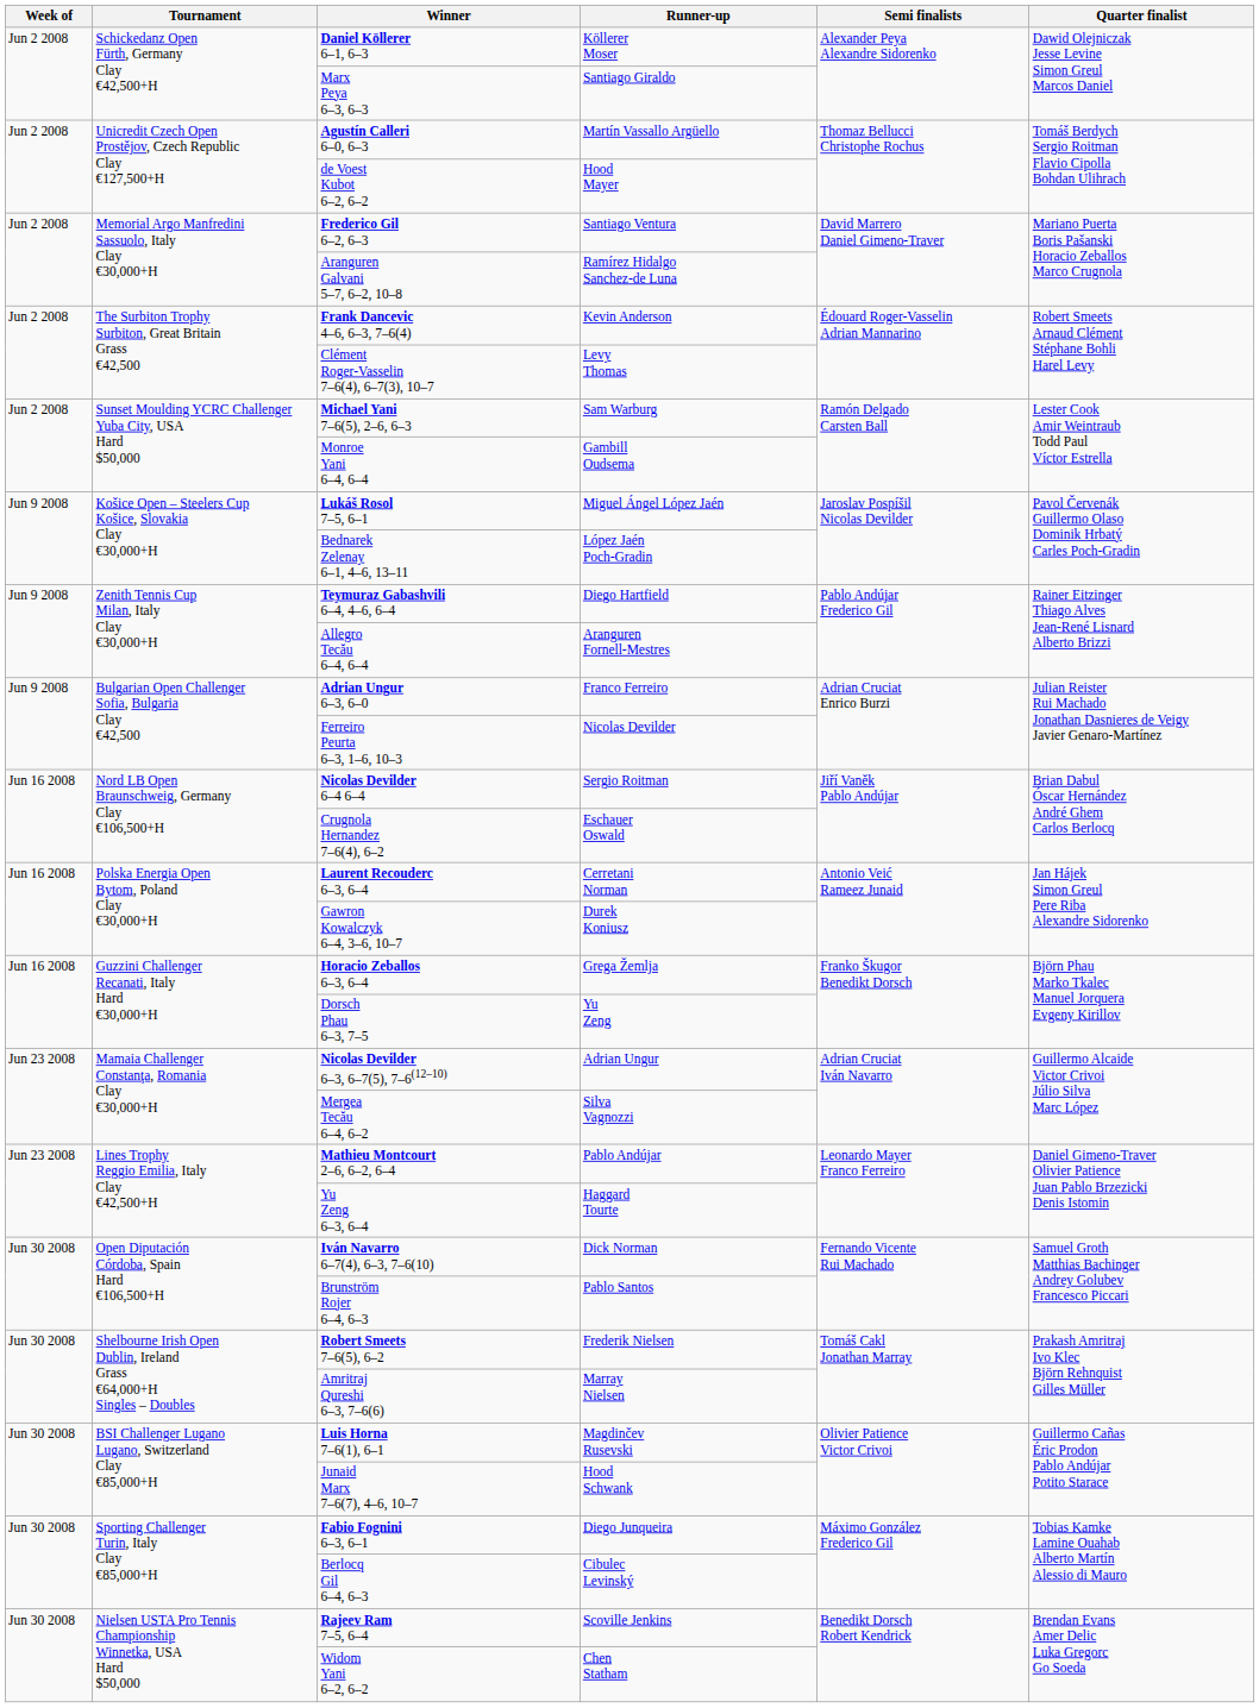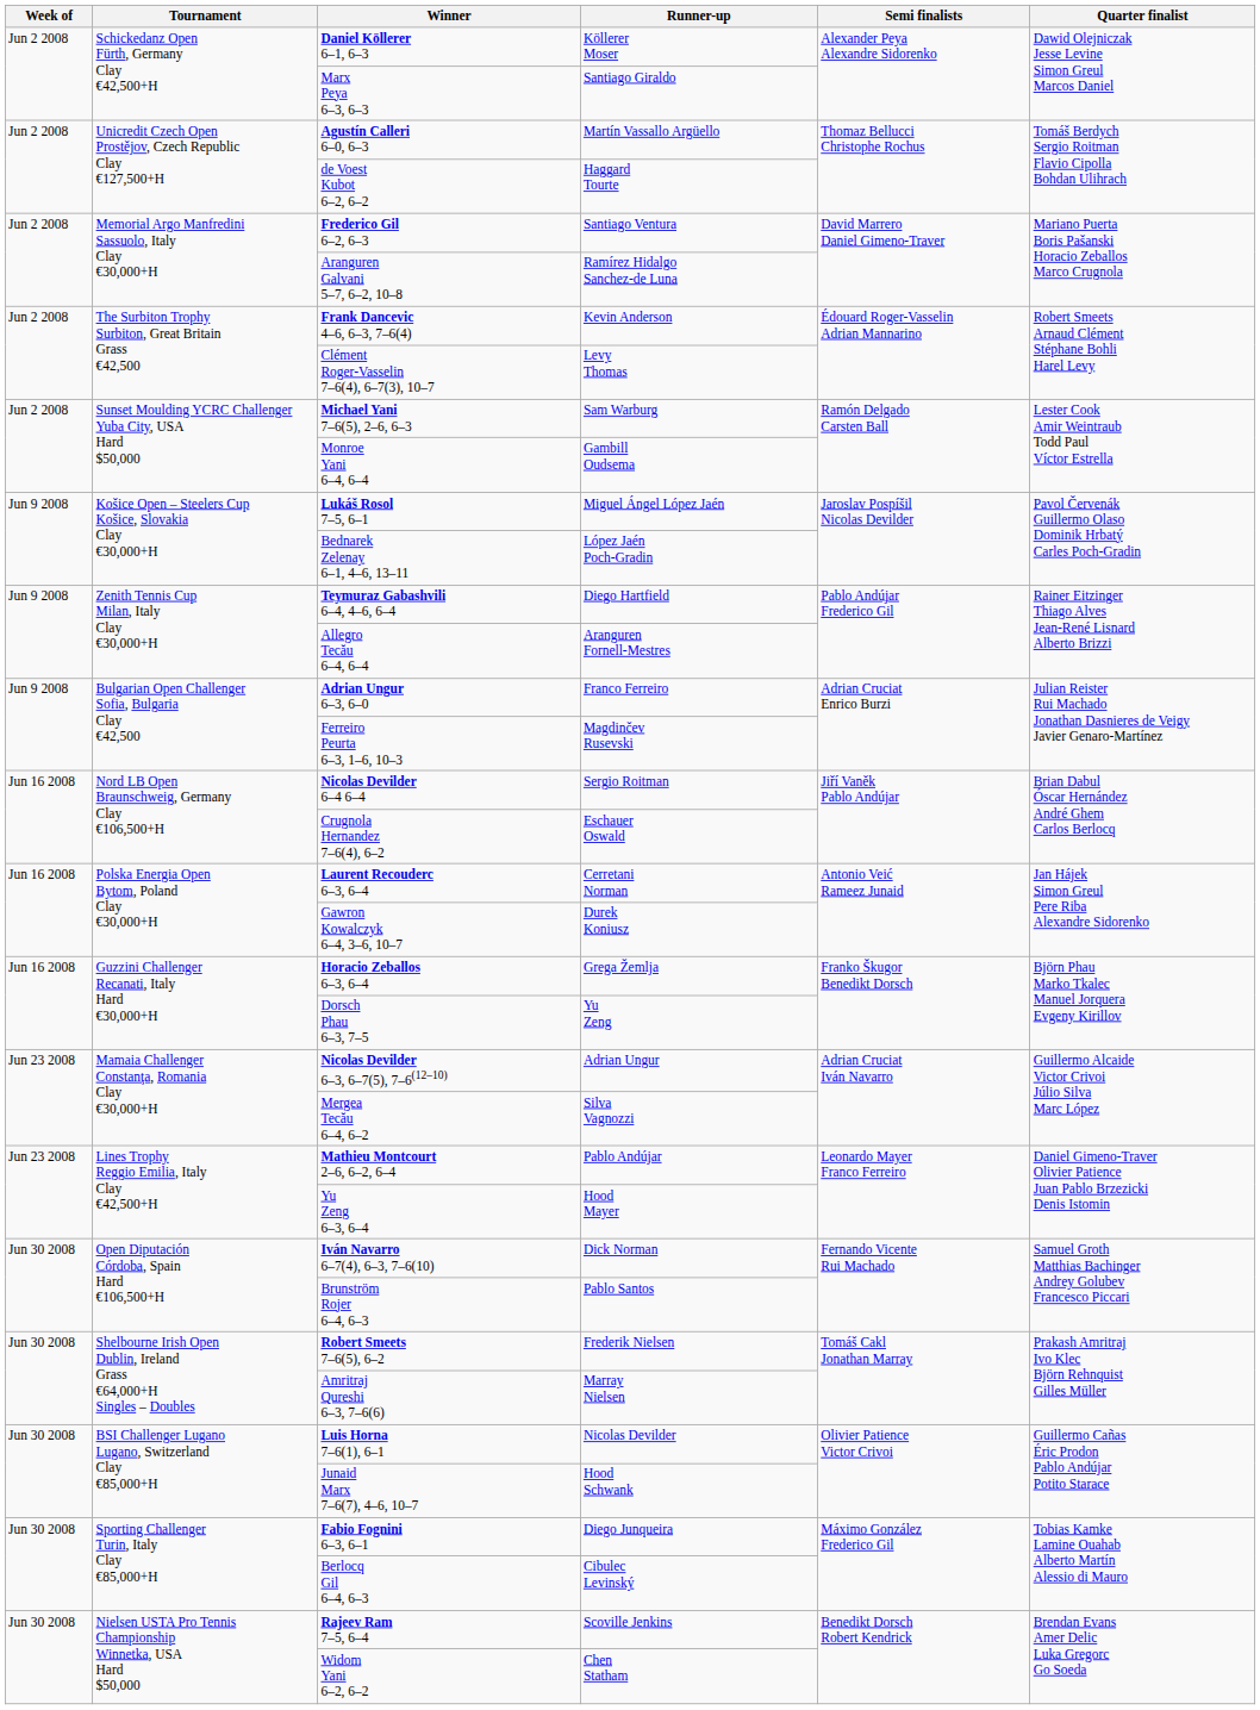 <table class=wikitable style=font-size:85%>
 <tr>
 <th width=7%>Week of</th>
 <th width=18%>Tournament</th>
 <th width=21%>Winner</th>
 <th width=19%>Runner-up</th>
 <th width=17%>Semi finalists</th>
 <th width=22%>Quarter finalist</th>
 </tr>
 <tr valign=top>
 <td rowspan=2>Jun 2 2008</td>
 <td rowspan=2><a href='#'>Schickedanz Open</a><br> <a href='#'>Fürth</a>, Germany<br>Clay<br>€42,500+H</td>
 <td> <strong><a href='#'>Daniel Köllerer</a></strong><br>6–1, 6–3</td>
 <td> <a href='#'>Köllerer</a> <br>  <a href='#'>Moser</a></td>
 <td rowspan=2> <a href='#'>Alexander Peya</a><br> <a href='#'>Alexandre Sidorenko</a></td>
 <td rowspan=2> <a href='#'>Dawid Olejniczak</a><br> <a href='#'>Jesse Levine</a><br> <a href='#'>Simon Greul</a><br> <a href='#'>Marcos Daniel</a></td>
 </tr>
 <tr valign=top>
 <td> <a href='#'>Marx</a> <br>  <a href='#'>Peya</a><br>6–3, 6–3</td>
 <td> <a href='#'>Santiago Giraldo</a></td>
 </tr>
 <tr valign=top>
 <td rowspan=2>Jun 2 2008</td>
 <td rowspan=2><a href='#'>Unicredit Czech Open</a><br> <a href='#'>Prostějov</a>, Czech Republic<br>Clay<br>€127,500+H</td>
 <td> <strong><a href='#'>Agustín Calleri</a></strong><br>6–0, 6–3</td>
 <td> <a href='#'>Martín Vassallo Argüello</a></td>
 <td rowspan=2> <a href='#'>Thomaz Bellucci</a><br> <a href='#'>Christophe Rochus</a></td>
 <td rowspan=2> <a href='#'>Tomáš Berdych</a><br> <a href='#'>Sergio Roitman</a><br> <a href='#'>Flavio Cipolla</a><br> <a href='#'>Bohdan Ulihrach</a></td>
 </tr>
 <tr valign=top>
 <td> <a href='#'>de Voest</a> <br>  <a href='#'>Kubot</a><br>6–2, 6–2</td>
-<td> <a href='#'>Hood</a> <br>  <a href='#'>Mayer</a></td>
+<td> <a href='#'>Haggard</a> <br>  <a href='#'>Tourte</a></td>
 </tr>
 <tr valign=top>
 <td rowspan=2>Jun 2 2008</td>
 <td rowspan=2><a href='#'>Memorial Argo Manfredini</a><br> <a href='#'>Sassuolo</a>, Italy<br>Clay<br>€30,000+H</td>
 <td> <strong><a href='#'>Frederico Gil</a></strong><br>6–2, 6–3</td>
 <td> <a href='#'>Santiago Ventura</a></td>
 <td rowspan=2> <a href='#'>David Marrero</a><br> <a href='#'>Daniel Gimeno-Traver</a></td>
 <td rowspan=2> <a href='#'>Mariano Puerta</a><br> <a href='#'>Boris Pašanski</a><br> <a href='#'>Horacio Zeballos</a><br> <a href='#'>Marco Crugnola</a></td>
 </tr>
 <tr valign=top>
 <td> <a href='#'>Aranguren</a> <br>  <a href='#'>Galvani</a><br>5–7, 6–2, 10–8</td>
 <td> <a href='#'>Ramírez Hidalgo</a> <br>  <a href='#'>Sanchez-de Luna</a></td>
 </tr>
 <tr valign=top>
 <td rowspan=2>Jun 2 2008</td>
 <td rowspan=2><a href='#'>The Surbiton Trophy</a><br><a href='#'>Surbiton</a>, Great Britain<br>Grass<br>€42,500</td>
 <td> <strong><a href='#'>Frank Dancevic</a></strong><br>4–6, 6–3, 7–6(4)</td>
 <td> <a href='#'>Kevin Anderson</a></td>
 <td rowspan=2> <a href='#'>Édouard Roger-Vasselin</a><br> <a href='#'>Adrian Mannarino</a></td>
 <td rowspan=2> <a href='#'>Robert Smeets</a><br> <a href='#'>Arnaud Clément</a><br> <a href='#'>Stéphane Bohli</a><br> <a href='#'>Harel Levy</a></td>
 </tr>
 <tr valign=top>
 <td> <a href='#'>Clément</a> <br>  <a href='#'>Roger-Vasselin</a><br>7–6(4), 6–7(3), 10–7</td>
 <td> <a href='#'>Levy</a> <br>  <a href='#'>Thomas</a></td>
 </tr>
 <tr valign=top>
 <td rowspan=2>Jun 2 2008</td>
 <td rowspan=2><a href='#'>Sunset Moulding YCRC Challenger</a><br> <a href='#'>Yuba City</a>, USA<br>Hard<br>$50,000</td>
 <td> <strong><a href='#'>Michael Yani</a></strong><br>7–6(5), 2–6, 6–3</td>
 <td> <a href='#'>Sam Warburg</a></td>
 <td rowspan=2> <a href='#'>Ramón Delgado</a><br> <a href='#'>Carsten Ball</a></td>
 <td rowspan=2> <a href='#'>Lester Cook</a><br> <a href='#'>Amir Weintraub</a><br> Todd Paul<br> <a href='#'>Víctor Estrella</a></td>
 </tr>
 <tr valign=top>
 <td> <a href='#'>Monroe</a> <br>  <a href='#'>Yani</a><br>6–4, 6–4</td>
 <td> <a href='#'>Gambill</a> <br>  <a href='#'>Oudsema</a></td>
 </tr>
 <tr valign=top>
 <td rowspan=2>Jun 9 2008</td>
 <td rowspan=2><a href='#'>Košice Open – Steelers Cup</a><br> <a href='#'>Košice</a>, <a href='#'>Slovakia</a><br>Clay<br>€30,000+H</td>
 <td> <strong><a href='#'>Lukáš Rosol</a></strong><br>7–5, 6–1</td>
 <td> <a href='#'>Miguel Ángel López Jaén</a></td>
 <td rowspan=2> <a href='#'>Jaroslav Pospíšil</a><br> <a href='#'>Nicolas Devilder</a></td>
 <td rowspan=2> <a href='#'>Pavol Červenák</a><br> <a href='#'>Guillermo Olaso</a><br> <a href='#'>Dominik Hrbatý</a><br> <a href='#'>Carles Poch-Gradin</a></td>
 </tr>
 <tr valign=top>
 <td> <a href='#'>Bednarek</a> <br>  <a href='#'>Zelenay</a><br>6–1, 4–6, 13–11</td>
 <td> <a href='#'>López Jaén</a> <br>  <a href='#'>Poch-Gradin</a></td>
 </tr>
 <tr valign=top>
 <td rowspan=2>Jun 9 2008</td>
 <td rowspan=2><a href='#'>Zenith Tennis Cup</a><br> <a href='#'>Milan</a>, Italy<br>Clay<br>€30,000+H</td>
 <td> <strong><a href='#'>Teymuraz Gabashvili</a></strong><br>6–4, 4–6, 6–4</td>
 <td> <a href='#'>Diego Hartfield</a></td>
 <td rowspan=2> <a href='#'>Pablo Andújar</a><br> <a href='#'>Frederico Gil</a></td>
 <td rowspan=2> <a href='#'>Rainer Eitzinger</a><br> <a href='#'>Thiago Alves</a><br> <a href='#'>Jean-René Lisnard</a><br> <a href='#'>Alberto Brizzi</a></td>
 </tr>
 <tr valign=top>
 <td> <a href='#'>Allegro</a> <br>  <a href='#'>Tecău</a><br>6–4, 6–4</td>
 <td> <a href='#'>Aranguren</a> <br>  <a href='#'>Fornell-Mestres</a></td>
 </tr>
 <tr valign=top>
 <td rowspan=2>Jun 9 2008</td>
 <td rowspan=2><a href='#'>Bulgarian Open Challenger</a><br> <a href='#'>Sofia</a>, <a href='#'>Bulgaria</a><br>Clay<br>€42,500</td>
 <td> <strong><a href='#'>Adrian Ungur</a></strong><br>6–3, 6–0</td>
 <td> <a href='#'>Franco Ferreiro</a></td>
 <td rowspan=2> <a href='#'>Adrian Cruciat</a><br> Enrico Burzi</td>
 <td rowspan=2> <a href='#'>Julian Reister</a><br> <a href='#'>Rui Machado</a><br> <a href='#'>Jonathan Dasnieres de Veigy</a><br> Javier Genaro-Martínez</td>
 </tr>
 <tr valign=top>
 <td> <a href='#'>Ferreiro</a> <br>  <a href='#'>Peurta</a><br>6–3, 1–6, 10–3</td>
-<td> <a href='#'>Nicolas Devilder</a></td>
+<td> <a href='#'>Magdinčev</a> <br>  <a href='#'>Rusevski</a></td>
 </tr>
 <tr valign=top>
 <td rowspan=2>Jun 16 2008</td>
 <td rowspan=2><a href='#'>Nord LB Open</a><br> <a href='#'>Braunschweig</a>, Germany<br>Clay<br>€106,500+H</td>
 <td> <strong><a href='#'>Nicolas Devilder</a></strong><br>6–4 6–4</td>
 <td> <a href='#'>Sergio Roitman</a></td>
 <td rowspan=2> <a href='#'>Jiří Vaněk</a><br> <a href='#'>Pablo Andújar</a></td>
 <td rowspan=2> <a href='#'>Brian Dabul</a><br> <a href='#'>Óscar Hernández</a><br> <a href='#'>André Ghem</a><br> <a href='#'>Carlos Berlocq</a></td>
 </tr>
 <tr valign=top>
 <td> <a href='#'>Crugnola</a> <br>  <a href='#'>Hernandez</a><br>7–6(4), 6–2</td>
 <td> <a href='#'>Eschauer</a> <br>  <a href='#'>Oswald</a></td>
 </tr>
 <tr valign=top>
 <td rowspan=2>Jun 16 2008</td>
 <td rowspan=2><a href='#'>Polska Energia Open</a><br> <a href='#'>Bytom</a>, Poland<br>Clay<br>€30,000+H</td>
 <td> <strong><a href='#'>Laurent Recouderc</a></strong><br>6–3, 6–4</td>
 <td> <a href='#'>Cerretani</a> <br>  <a href='#'>Norman</a></td>
 <td rowspan=2> <a href='#'>Antonio Veić</a><br> <a href='#'>Rameez Junaid</a></td>
 <td rowspan=2> <a href='#'>Jan Hájek</a><br> <a href='#'>Simon Greul</a><br> <a href='#'>Pere Riba</a><br> <a href='#'>Alexandre Sidorenko</a></td>
 </tr>
 <tr valign=top>
 <td> <a href='#'>Gawron</a> <br>  <a href='#'>Kowalczyk</a><br>6–4, 3–6, 10–7</td>
 <td> <a href='#'>Durek</a> <br>  <a href='#'>Koniusz</a></td>
 </tr>
 <tr valign=top>
 <td rowspan=2>Jun 16 2008</td>
 <td rowspan=2><a href='#'>Guzzini Challenger</a><br><a href='#'>Recanati</a>, Italy<br>Hard<br>€30,000+H</td>
 <td> <strong><a href='#'>Horacio Zeballos</a></strong><br>6–3, 6–4</td>
 <td> <a href='#'>Grega Žemlja</a></td>
 <td rowspan=2> <a href='#'>Franko Škugor</a><br> <a href='#'>Benedikt Dorsch</a></td>
 <td rowspan=2> <a href='#'>Björn Phau</a><br> <a href='#'>Marko Tkalec</a><br> <a href='#'>Manuel Jorquera</a><br> <a href='#'>Evgeny Kirillov</a></td>
 </tr>
 <tr valign=top>
 <td> <a href='#'>Dorsch</a> <br>  <a href='#'>Phau</a><br>6–3, 7–5</td>
 <td> <a href='#'>Yu</a> <br>  <a href='#'>Zeng</a></td>
 </tr>
 <tr valign=top>
 <td rowspan=2>Jun 23 2008</td>
 <td rowspan=2><a href='#'>Mamaia Challenger</a><br> <a href='#'>Constanţa</a>, <a href='#'>Romania</a><br>Clay<br>€30,000+H</td>
 <td> <strong><a href='#'>Nicolas Devilder</a></strong><br>6–3, 6–7(5), 7–6<sup>(12–10)</sup></td>
 <td> <a href='#'>Adrian Ungur</a></td>
 <td rowspan=2> <a href='#'>Adrian Cruciat</a><br> <a href='#'>Iván Navarro</a></td>
 <td rowspan=2> <a href='#'>Guillermo Alcaide</a><br> <a href='#'>Victor Crivoi</a><br> <a href='#'>Júlio Silva</a><br> <a href='#'>Marc López</a></td>
 </tr>
 <tr valign=top>
 <td> <a href='#'>Mergea</a> <br>  <a href='#'>Tecău</a><br>6–4, 6–2</td>
 <td> <a href='#'>Silva</a> <br>  <a href='#'>Vagnozzi</a></td>
 </tr>
 <tr valign=top>
 <td rowspan=2>Jun 23 2008</td>
 <td rowspan=2><a href='#'>Lines Trophy</a><br> <a href='#'>Reggio Emilia</a>, Italy<br>Clay<br>€42,500+H</td>
 <td> <strong><a href='#'>Mathieu Montcourt</a></strong><br>2–6, 6–2, 6–4</td>
 <td> <a href='#'>Pablo Andújar</a></td>
 <td rowspan=2> <a href='#'>Leonardo Mayer</a><br> <a href='#'>Franco Ferreiro</a></td>
 <td rowspan=2> <a href='#'>Daniel Gimeno-Traver</a><br> <a href='#'>Olivier Patience</a><br> <a href='#'>Juan Pablo Brzezicki</a><br> <a href='#'>Denis Istomin</a></td>
 </tr>
 <tr valign=top>
 <td> <a href='#'>Yu</a> <br>  <a href='#'>Zeng</a><br>6–3, 6–4</td>
-<td> <a href='#'>Haggard</a> <br>  <a href='#'>Tourte</a></td>
+<td> <a href='#'>Hood</a> <br>  <a href='#'>Mayer</a></td>
 </tr>
 <tr valign=top>
 <td rowspan=2>Jun 30 2008</td>
 <td rowspan=2><a href='#'>Open Diputación</a><br> <a href='#'>Córdoba</a>, Spain<br>Hard<br>€106,500+H</td>
 <td> <strong><a href='#'>Iván Navarro</a></strong><br>6–7(4), 6–3, 7–6(10)</td>
 <td> <a href='#'>Dick Norman</a></td>
 <td rowspan=2> <a href='#'>Fernando Vicente</a><br> <a href='#'>Rui Machado</a></td>
 <td rowspan=2> <a href='#'>Samuel Groth</a><br> <a href='#'>Matthias Bachinger</a><br> <a href='#'>Andrey Golubev</a><br> <a href='#'>Francesco Piccari</a></td>
 </tr>
 <tr valign=top>
 <td> <a href='#'>Brunström</a> <br>  <a href='#'>Rojer</a><br>6–4, 6–3</td>
 <td> <a href='#'>Pablo Santos</a></td>
 </tr>
 <tr valign=top>
 <td rowspan=2>Jun 30 2008</td>
 <td rowspan=2><a href='#'>Shelbourne Irish Open</a><br> <a href='#'>Dublin</a>, Ireland<br>Grass<br>€64,000+H<br><a href='#'>Singles</a> – <a href='#'>Doubles</a></td>
 <td> <strong><a href='#'>Robert Smeets</a></strong><br>7–6(5), 6–2</td>
 <td> <a href='#'>Frederik Nielsen</a></td>
 <td rowspan=2> <a href='#'>Tomáš Cakl</a><br> <a href='#'>Jonathan Marray</a></td>
 <td rowspan=2> <a href='#'>Prakash Amritraj</a><br> <a href='#'>Ivo Klec</a><br> <a href='#'>Björn Rehnquist</a><br> <a href='#'>Gilles Müller</a></td>
 </tr>
 <tr valign=top>
 <td> <a href='#'>Amritraj</a> <br>  <a href='#'>Qureshi</a><br>6–3, 7–6(6)</td>
 <td> <a href='#'>Marray</a> <br>  <a href='#'>Nielsen</a></td>
 </tr>
 <tr valign=top>
 <td rowspan=2>Jun 30 2008</td>
 <td rowspan=2><a href='#'>BSI Challenger Lugano</a><br> <a href='#'>Lugano</a>, Switzerland<br>Clay<br>€85,000+H</td>
 <td> <strong><a href='#'>Luis Horna</a></strong><br>7–6(1), 6–1</td>
-<td> <a href='#'>Magdinčev</a> <br>  <a href='#'>Rusevski</a></td>
+<td> <a href='#'>Nicolas Devilder</a></td>
 <td rowspan=2> <a href='#'>Olivier Patience</a><br> <a href='#'>Victor Crivoi</a></td>
 <td rowspan=2> <a href='#'>Guillermo Cañas</a><br> <a href='#'>Éric Prodon</a><br> <a href='#'>Pablo Andújar</a><br> <a href='#'>Potito Starace</a></td>
 </tr>
 <tr valign=top>
 <td> <a href='#'>Junaid</a> <br>  <a href='#'>Marx</a><br>7–6(7), 4–6, 10–7</td>
 <td> <a href='#'>Hood</a> <br>  <a href='#'>Schwank</a></td>
 </tr>
 <tr valign=top>
 <td rowspan=2>Jun 30 2008</td>
 <td rowspan=2><a href='#'>Sporting Challenger</a><br> <a href='#'>Turin</a>, Italy<br>Clay<br>€85,000+H</td>
 <td> <strong><a href='#'>Fabio Fognini</a></strong><br>6–3, 6–1</td>
 <td> <a href='#'>Diego Junqueira</a></td>
 <td rowspan=2> <a href='#'>Máximo González</a><br> <a href='#'>Frederico Gil</a></td>
 <td rowspan=2> <a href='#'>Tobias Kamke</a><br> <a href='#'>Lamine Ouahab</a><br> <a href='#'>Alberto Martín</a><br> <a href='#'>Alessio di Mauro</a></td>
 </tr>
 <tr valign=top>
 <td> <a href='#'>Berlocq</a> <br>  <a href='#'>Gil</a><br>6–4, 6–3</td>
 <td> <a href='#'>Cibulec</a> <br>  <a href='#'>Levinský</a></td>
 </tr>
 <tr valign=top>
 <td rowspan=2>Jun 30 2008</td>
 <td rowspan=2><a href='#'>Nielsen USTA Pro Tennis Championship</a><br><a href='#'>Winnetka</a>, USA<br>Hard<br>$50,000</td>
 <td> <strong><a href='#'>Rajeev Ram</a></strong><br>7–5, 6–4</td>
 <td> <a href='#'>Scoville Jenkins</a></td>
 <td rowspan=2> <a href='#'>Benedikt Dorsch</a><br> <a href='#'>Robert Kendrick</a></td>
 <td rowspan=2> <a href='#'>Brendan Evans</a><br> <a href='#'>Amer Delic</a><br> <a href='#'>Luka Gregorc</a><br> <a href='#'>Go Soeda</a></td>
 </tr>
 <tr valign=top>
 <td> <a href='#'>Widom</a> <br>  <a href='#'>Yani</a><br>6–2, 6–2</td>
 <td> <a href='#'>Chen</a> <br>  <a href='#'>Statham</a></td>
 </tr>
 </table>
